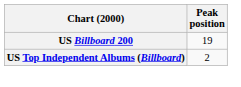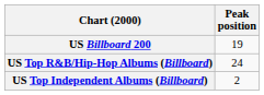 <table class="wikitable sortable plainrowheaders" style="text-align:center">
 <tr>
 <th scope="col">Chart (2000)</th>
 <th scope="col">Peak<br>position</th>
 </tr>
 <tr>
 <th scope="row">US <a href='#'><em>Billboard</em> 200</a></th>
 <td>19</td>
 </tr>
 <tr>
+<th scope="row">US <a href='#'>Top R&B/Hip-Hop Albums</a> (<em><a href='#'>Billboard</a></em>)</th>
+<td>24</td>
+</tr>
+<tr>
 <th scope="row">US <a href='#'>Top Independent Albums</a> (<em><a href='#'>Billboard</a></em>)</th>
 <td>2</td>
 </tr>
 </table>
